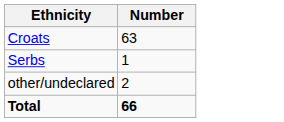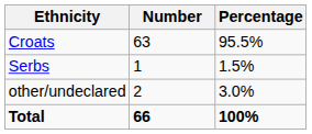 <table class="wikitable">
 <tr>
 <th width="100px">Ethnicity</th>
 <th width="80px">Number</th>
+<th width="80px">Percentage</th>
 </tr>
 <tr>
 <td><a href='#'>Croats</a></td>
 <td>63</td>
+<td>95.5%</td>
 </tr>
 <tr>
 <td><a href='#'>Serbs</a></td>
 <td>1</td>
+<td>1.5%</td>
 </tr>
 <tr>
 <td>other/undeclared</td>
 <td>2</td>
+<td>3.0%</td>
 </tr>
 <tr>
 <td><strong>Total</strong></td>
 <td><strong>66</strong></td>
+<td><strong>100%</strong></td>
 </tr>
 </table>
